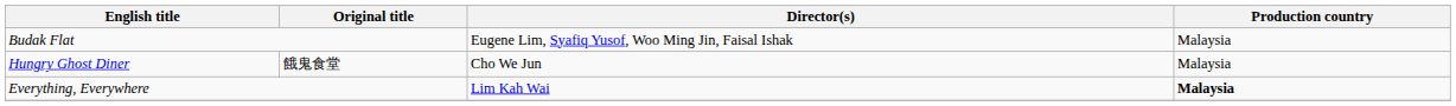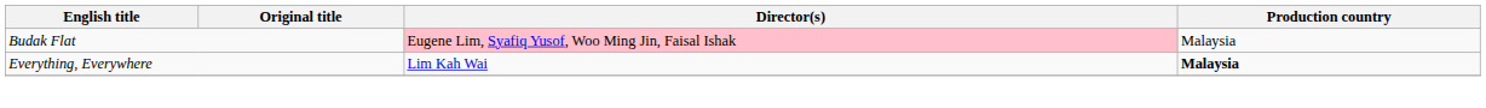 <table class="wikitable sortable" style="width:100%; margin-bottom:5px">
 <tr>
 <th>English title</th>
 <th>Original title</th>
 <th>Director(s)</th>
 <th>Production country</th>
 </tr>
 <tr>
 <td colspan="2"><em>Budak Flat</em></td>
-<td>Eugene Lim, <a href='#'>Syafiq Yusof</a>, Woo Ming Jin, Faisal Ishak</td>
-<td>Malaysia</td>
-</tr>
-<tr>
-<td><em><a href='#'>Hungry Ghost Diner</a></em></td>
-<td>餓鬼食堂</td>
-<td>Cho We Jun</td>
+<td style="background: pink;">Eugene Lim, <a href='#'>Syafiq Yusof</a>, Woo Ming Jin, Faisal Ishak</td>
 <td>Malaysia</td>
 </tr>
 <tr>
 <td colspan="2"><em>Everything, Everywhere</em></td>
 <td><a href='#'>Lim Kah Wai</a></td>
 <td><strong>Malaysia</strong></td>
 </tr>
 <tr>
 </tr>
 </table>
